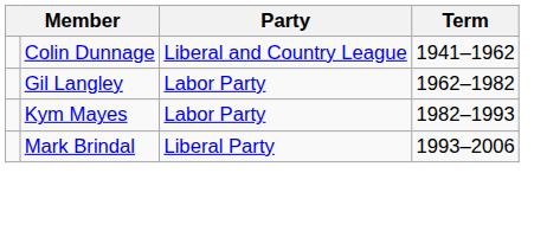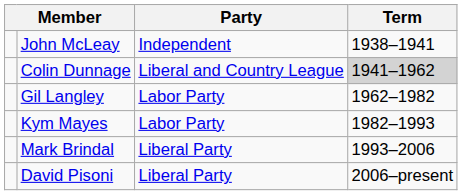 <table class="wikitable">
 <tr>
 <th colspan="2">Member</th>
 <th>Party</th>
 <th>Term</th>
 </tr>
 <tr>
 <td> </td>
+<td><a href='#'>John McLeay</a></td>
+<td><a href='#'>Independent</a></td>
+<td>1938–1941</td>
+</tr>
+<tr>
+<td> </td>
 <td><a href='#'>Colin Dunnage</a></td>
 <td><a href='#'>Liberal and Country League</a></td>
-<td>1941–1962</td>
+<td style="background: lightgrey;">1941–1962</td>
 </tr>
 <tr>
 <td> </td>
 <td><a href='#'>Gil Langley</a></td>
 <td><a href='#'>Labor Party</a></td>
 <td>1962–1982</td>
 </tr>
 <tr>
 <td> </td>
 <td><a href='#'>Kym Mayes</a></td>
 <td><a href='#'>Labor Party</a></td>
 <td>1982–1993</td>
 </tr>
 <tr>
 <td> </td>
 <td><a href='#'>Mark Brindal</a></td>
 <td><a href='#'>Liberal Party</a></td>
 <td>1993–2006</td>
 </tr>
+<tr>
+<td> </td>
+<td><a href='#'>David Pisoni</a></td>
+<td><a href='#'>Liberal Party</a></td>
+<td>2006–present</td>
+</tr>
 </table>
